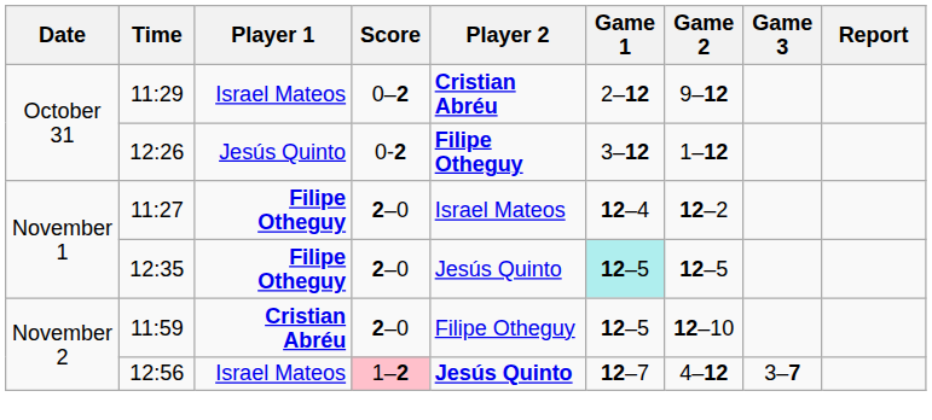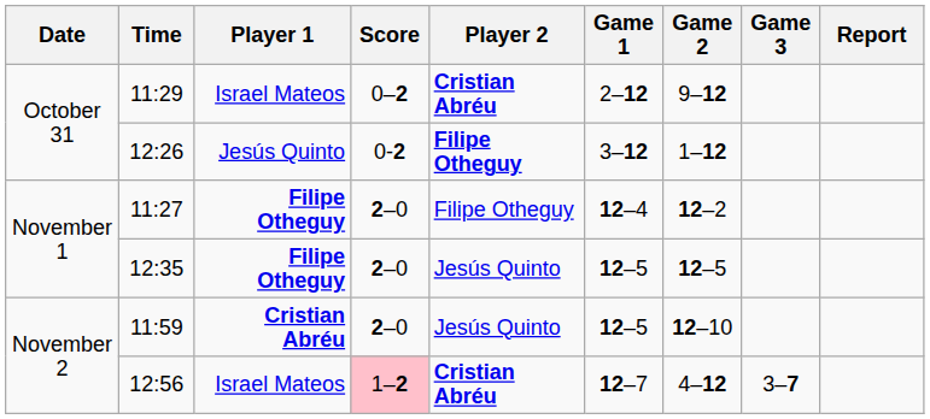 <table class="wikitable" style="font-size:90%; text-align:center">
 <tr>
 <th width="70">Date</th>
 <th width="50">Time</th>
 <th width="130">Player 1</th>
 <th width="50">Score</th>
 <th width="130">Player 2</th>
 <th width="50">Game 1</th>
 <th width="50">Game 2</th>
 <th width="50">Game 3</th>
 <th width="75">Report</th>
 </tr>
 <tr>
 <td rowspan="2">October 31</td>
 <td>11:29</td>
 <td align="right"><a href='#'>Israel Mateos</a> </td>
 <td>0–<strong>2</strong></td>
 <td align="left"> <strong><a href='#'>Cristian Abréu</a></strong></td>
 <td>2–<strong>12</strong></td>
 <td>9–<strong>12</strong></td>
 <td></td>
 <td></td>
 </tr>
 <tr>
 <td>12:26</td>
 <td align="right"><a href='#'>Jesús Quinto</a> </td>
 <td>0-<strong>2</strong></td>
 <td align="left"> <strong><a href='#'>Filipe Otheguy</a></strong></td>
 <td>3–<strong>12</strong></td>
 <td>1–<strong>12</strong></td>
 <td></td>
 <td></td>
 </tr>
 <tr>
 <td rowspan="2">November 1</td>
 <td>11:27</td>
 <td align="right"><strong><a href='#'>Filipe Otheguy</a></strong> </td>
 <td><strong>2</strong>–0</td>
-<td align="left"> <a href='#'>Israel Mateos</a></td>
+<td align="left"> <a href='#'>Filipe Otheguy</a></td>
 <td><strong>12</strong>–4</td>
 <td><strong>12</strong>–2</td>
 <td></td>
 <td></td>
 </tr>
 <tr>
 <td>12:35</td>
 <td align="right"><strong><a href='#'>Filipe Otheguy</a></strong> </td>
 <td><strong>2</strong>–0</td>
 <td align="left"> <a href='#'>Jesús Quinto</a></td>
-<td style="background: paleturquoise;"><strong>12</strong>–5</td>
+<td><strong>12</strong>–5</td>
 <td><strong>12</strong>–5</td>
 <td></td>
 <td></td>
 </tr>
 <tr>
 <td rowspan="2">November 2</td>
 <td>11:59</td>
 <td align="right"><strong><a href='#'>Cristian Abréu</a></strong> </td>
 <td><strong>2</strong>–0</td>
-<td align="left"> <a href='#'>Filipe Otheguy</a></td>
+<td align="left"> <a href='#'>Jesús Quinto</a></td>
 <td><strong>12</strong>–5</td>
 <td><strong>12</strong>–10</td>
 <td></td>
 <td></td>
 </tr>
 <tr>
 <td>12:56</td>
 <td align="right"><a href='#'>Israel Mateos</a> </td>
 <td style="background: pink;">1–<strong>2</strong></td>
-<td align="left"> <strong><a href='#'>Jesús Quinto</a></strong></td>
+<td align="left"> <strong><a href='#'>Cristian Abréu</a></strong></td>
 <td><strong>12</strong>–7</td>
 <td>4–<strong>12</strong></td>
 <td>3–<strong>7</strong></td>
 <td></td>
 </tr>
 </table>
